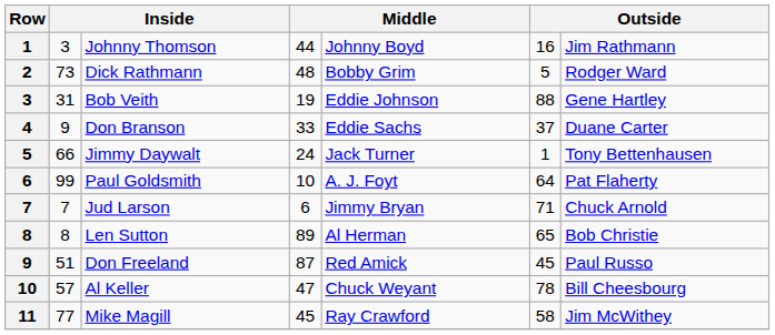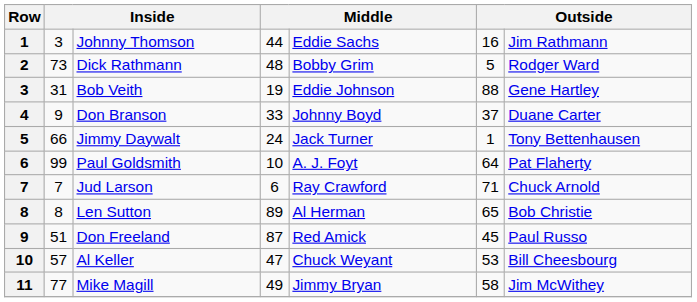 <table class="wikitable" style="font-size: 90%;">
 <tr>
 <th>Row</th>
 <th colspan=2 width="195">Inside</th>
 <th colspan=2 width="195">Middle</th>
 <th colspan=2 width="195">Outside</th>
 </tr>
 <tr>
 <th>1</th>
 <td align="center" width="20">3</td>
 <td>  <a href='#'>Johnny Thomson</a></td>
 <td align="center" width="20">44</td>
-<td> <a href='#'>Johnny Boyd</a></td>
+<td>  <a href='#'>Eddie Sachs</a></td>
 <td align="center" width="20">16</td>
 <td> <a href='#'>Jim Rathmann</a></td>
 </tr>
 <tr>
 <th>2</th>
 <td align="center" width="20">73</td>
 <td> <a href='#'>Dick Rathmann</a></td>
 <td align="center" width="20">48</td>
 <td> <a href='#'>Bobby Grim</a> </td>
 <td align="center" width="20">5</td>
 <td> <a href='#'>Rodger Ward</a></td>
 </tr>
 <tr>
 <th>3</th>
 <td align="center" width="20">31</td>
 <td> <a href='#'>Bob Veith</a></td>
 <td align="center" width="20">19</td>
 <td> <a href='#'>Eddie Johnson</a></td>
 <td align="center" width="20">88</td>
 <td> <a href='#'>Gene Hartley</a></td>
 </tr>
 <tr>
 <th>4</th>
 <td align="center" width="20">9</td>
 <td> <a href='#'>Don Branson</a> </td>
 <td align="center" width="20">33</td>
-<td>  <a href='#'>Eddie Sachs</a></td>
+<td> <a href='#'>Johnny Boyd</a></td>
 <td align="center" width="20">37</td>
 <td> <a href='#'>Duane Carter</a></td>
 </tr>
 <tr>
 <th>5</th>
 <td align="center" width="20">66</td>
 <td> <a href='#'>Jimmy Daywalt</a></td>
 <td align="center" width="20">24</td>
 <td> <a href='#'>Jack Turner</a></td>
 <td align="center" width="20">1</td>
 <td> <a href='#'>Tony Bettenhausen</a></td>
 </tr>
 <tr>
 <th>6</th>
 <td align="center" width="20">99</td>
 <td> <a href='#'>Paul Goldsmith</a></td>
 <td align="center" width="20">10</td>
 <td> <a href='#'>A. J. Foyt</a></td>
 <td align="center" width="20">64</td>
 <td> <a href='#'>Pat Flaherty</a> </td>
 </tr>
 <tr>
 <th>7</th>
 <td align="center" width="20">7</td>
 <td> <a href='#'>Jud Larson</a></td>
 <td align="center" width="20">6</td>
-<td> <a href='#'>Jimmy Bryan</a> </td>
+<td> <a href='#'>Ray Crawford</a></td>
 <td align="center" width="20">71</td>
 <td> <a href='#'>Chuck Arnold</a> </td>
 </tr>
 <tr>
 <th>8</th>
 <td align="center" width="20">8</td>
 <td> <a href='#'>Len Sutton</a></td>
 <td align="center" width="20">89</td>
 <td> <a href='#'>Al Herman</a></td>
 <td align="center" width="20">65</td>
 <td> <a href='#'>Bob Christie</a></td>
 </tr>
 <tr>
 <th>9</th>
 <td align="center" width="20">51</td>
 <td> <a href='#'>Don Freeland</a></td>
 <td align="center" width="20">87</td>
 <td> <a href='#'>Red Amick</a> </td>
 <td align="center" width="20">45</td>
 <td> <a href='#'>Paul Russo</a></td>
 </tr>
 <tr>
 <th>10</th>
 <td align="center" width="20">57</td>
 <td> <a href='#'>Al Keller</a></td>
 <td align="center" width="20">47</td>
 <td> <a href='#'>Chuck Weyant</a></td>
-<td align="center" width="20">78</td>
+<td align="center" width="20">53</td>
 <td> <a href='#'>Bill Cheesbourg</a></td>
 </tr>
 <tr>
 <th>11</th>
 <td align="center" width="20">77</td>
 <td> <a href='#'>Mike Magill</a></td>
-<td align="center" width="20">45</td>
-<td> <a href='#'>Ray Crawford</a></td>
+<td align="center" width="20">49</td>
+<td> <a href='#'>Jimmy Bryan</a> </td>
 <td align="center" width="20">58</td>
 <td> <a href='#'>Jim McWithey</a> </td>
 </tr>
 <tr>
 </tr>
 </table>
